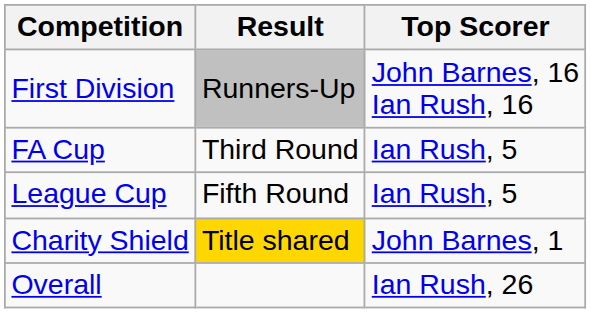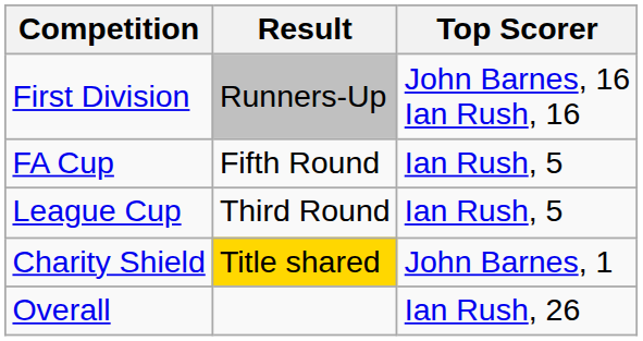 <table class="wikitable">
 <tr>
 <th>Competition</th>
 <th>Result</th>
 <th>Top Scorer</th>
 </tr>
 <tr>
 <td><a href='#'>First Division</a></td>
 <td bgcolor="silver">Runners-Up</td>
 <td> <a href='#'>John Barnes</a>, 16<br>  <a href='#'>Ian Rush</a>, 16</td>
 </tr>
 <tr>
 <td><a href='#'>FA Cup</a></td>
-<td>Third Round</td>
+<td>Fifth Round</td>
 <td> <a href='#'>Ian Rush</a>, 5</td>
 </tr>
 <tr>
 <td><a href='#'>League Cup</a></td>
-<td>Fifth Round</td>
+<td>Third Round</td>
 <td> <a href='#'>Ian Rush</a>, 5</td>
 </tr>
 <tr>
 <td><a href='#'>Charity Shield</a></td>
 <td bgcolor="gold">Title shared</td>
 <td> <a href='#'>John Barnes</a>, 1</td>
 </tr>
 <tr>
 <td><a href='#'>Overall</a></td>
 <td></td>
 <td> <a href='#'>Ian Rush</a>, 26</td>
 </tr>
 </table>
